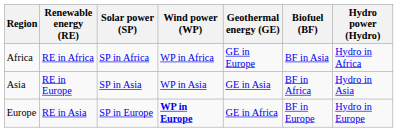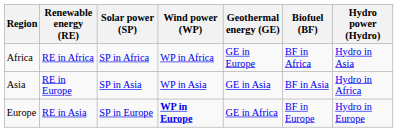 <table class="wikitable">
 <tr>
 <th>Region</th>
 <th>Renewable <br> energy (RE)</th>
 <th>Solar power (SP)</th>
 <th>Wind power (WP)</th>
 <th>Geothermal <br> energy (GE)</th>
 <th>Biofuel (BF)</th>
 <th>Hydro power <br> (Hydro)</th>
 </tr>
 <tr>
 <td>Africa</td>
 <td><a href='#'>RE in Africa</a></td>
 <td><a href='#'>SP in Africa</a></td>
 <td><a href='#'>WP in Africa</a></td>
 <td><a href='#'>GE in Europe</a></td>
-<td><a href='#'>BF in Asia</a></td>
-<td><a href='#'>Hydro in Africa</a></td>
+<td><a href='#'>BF in Africa</a></td>
+<td><a href='#'>Hydro in Asia</a></td>
 </tr>
 <tr>
 <td>Asia</td>
 <td><a href='#'>RE in Europe</a></td>
 <td><a href='#'>SP in Asia</a></td>
 <td><a href='#'>WP in Asia</a></td>
 <td><a href='#'>GE in Asia</a></td>
-<td><a href='#'>BF in Africa</a></td>
-<td><a href='#'>Hydro in Asia</a></td>
+<td><a href='#'>BF in Asia</a></td>
+<td><a href='#'>Hydro in Africa</a></td>
 </tr>
 <tr>
 <td>Europe</td>
 <td><a href='#'>RE in Asia</a></td>
 <td><a href='#'>SP in Europe</a></td>
 <td><strong><a href='#'>WP in Europe</a></strong></td>
 <td><a href='#'>GE in Africa</a></td>
 <td><a href='#'>BF in Europe</a></td>
 <td><a href='#'>Hydro in Europe</a></td>
 </tr>
 </table>
